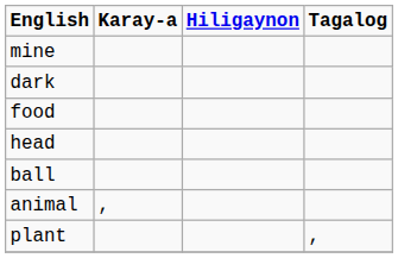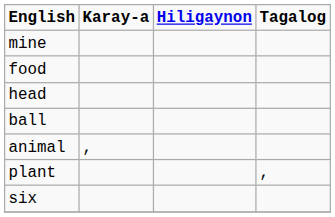 <table class="wikitable">
 <tr>
 <td><strong>English</strong></td>
 <td><strong>Karay-a</strong></td>
 <td><strong><a href='#'>Hiligaynon</a></strong></td>
 <td><strong>Tagalog</strong></td>
 </tr>
 <tr>
 <td>mine</td>
-<td></td>
-<td></td>
-<td></td>
-</tr>
-<tr>
-<td>dark</td>
 <td></td>
 <td></td>
 <td></td>
 </tr>
 <tr>
 <td>food</td>
 <td></td>
 <td></td>
 <td></td>
 </tr>
 <tr>
 <td>head</td>
 <td></td>
 <td></td>
 <td></td>
 </tr>
 <tr>
 <td>ball</td>
 <td></td>
 <td></td>
 <td></td>
 </tr>
 <tr>
 <td>animal</td>
 <td>, </td>
 <td></td>
 <td></td>
 </tr>
 <tr>
 <td>plant</td>
 <td></td>
 <td></td>
 <td>, </td>
 </tr>
 <tr>
+<td>six</td>
+<td></td>
+<td></td>
+<td></td>
+</tr>
+<tr>
 </tr>
 </table>
